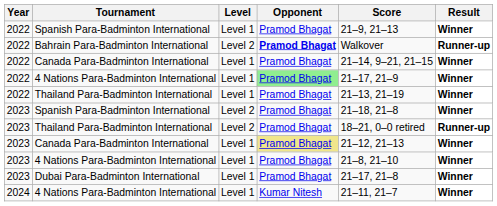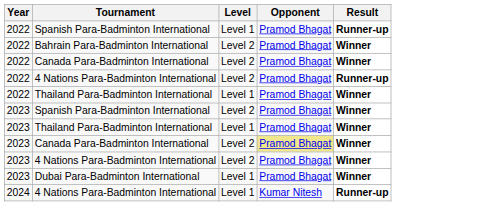 <table class="sortable wikitable" style="font-size: 90%;">
 <tr>
 <th>Year</th>
 <th>Tournament</th>
 <th>Level</th>
 <th>Opponent</th>
-<th>Score</th>
 <th>Result</th>
 </tr>
 <tr>
 <td align="center">2022</td>
 <td align="left">Spanish Para-Badminton International</td>
 <td align="left">Level 1</td>
 <td align="left"> <a href='#'>Pramod Bhagat</a></td>
-<td align="left">21–9, 21–13</td>
-<td style="text-align:left; background:white"> <strong>Winner</strong></td>
+<td style="text-align:left; background:white"> <strong>Runner-up</strong></td>
 </tr>
 <tr>
 <td align="center">2022</td>
 <td align="left">Bahrain Para-Badminton International</td>
 <td align="left">Level 2</td>
-<td align="left"><strong> <a href='#'>Pramod Bhagat</a></strong></td>
-<td align="left">Walkover</td>
-<td style="text-align:left; background:white"> <strong>Runner-up</strong></td>
+<td align="left"> <a href='#'>Pramod Bhagat</a></td>
+<td style="text-align:left; background:white"> <strong>Winner</strong></td>
 </tr>
 <tr>
 <td align="center">2022</td>
 <td align="left">Canada Para-Badminton International</td>
-<td align="left">Level 1</td>
+<td align="left">Level 2</td>
 <td align="left"> <a href='#'>Pramod Bhagat</a></td>
-<td align="left">21–14, 9–21, 21–15</td>
 <td style="text-align:left; background:white"> <strong>Winner</strong></td>
 </tr>
 <tr>
 <td align="center">2022</td>
 <td align="left">4 Nations Para-Badminton International</td>
-<td align="left">Level 1</td>
-<td align="left" style="background: lightgreen;"> <a href='#'>Pramod Bhagat</a></td>
-<td align="left">21–17, 21–9</td>
-<td style="text-align:left; background:white"> <strong>Winner</strong></td>
+<td align="left">Level 2</td>
+<td align="left"> <a href='#'>Pramod Bhagat</a></td>
+<td style="text-align:left; background:white"> <strong>Runner-up</strong></td>
 </tr>
 <tr>
 <td align="center">2022</td>
 <td align="left">Thailand Para-Badminton International</td>
 <td align="left">Level 1</td>
 <td align="left"> <a href='#'>Pramod Bhagat</a></td>
-<td align="left">21–13, 21–19</td>
 <td style="text-align:left; background:white"> <strong>Winner</strong></td>
 </tr>
 <tr>
 <td align="center">2023</td>
 <td align="left">Spanish Para-Badminton International</td>
 <td align="left">Level 2</td>
 <td align="left"> <a href='#'>Pramod Bhagat</a></td>
-<td align="left">21–18, 21–8</td>
 <td style="text-align:left; background:white"> <strong>Winner</strong></td>
 </tr>
 <tr>
 <td align="center">2023</td>
 <td align="left">Thailand Para-Badminton International</td>
-<td align="left">Level 2</td>
+<td align="left">Level 1</td>
 <td align="left"> <a href='#'>Pramod Bhagat</a></td>
-<td align="left">18–21, 0–0 retired</td>
-<td style="text-align:left; background:white"> <strong>Runner-up</strong></td>
+<td style="text-align:left; background:white"> <strong>Winner</strong></td>
 </tr>
 <tr>
 <td align="center">2023</td>
 <td align="left">Canada Para-Badminton International</td>
-<td align="left">Level 1</td>
+<td align="left">Level 2</td>
 <td align="left" style="background: khaki;"> <a href='#'>Pramod Bhagat</a></td>
-<td align="left">21–12, 21–13</td>
 <td style="text-align:left; background:white"> <strong>Winner</strong></td>
 </tr>
 <tr>
 <td align="center">2023</td>
 <td align="left">4 Nations Para-Badminton International</td>
-<td align="left">Level 1</td>
+<td align="left">Level 2</td>
 <td align="left"> <a href='#'>Pramod Bhagat</a></td>
-<td align="left">21–8, 21–10</td>
 <td style="text-align:left; background:white"> <strong>Winner</strong></td>
 </tr>
 <tr>
 <td align="center">2023</td>
 <td align="left">Dubai Para-Badminton International</td>
 <td align="left">Level 1</td>
 <td align="left"> <a href='#'>Pramod Bhagat</a></td>
-<td align="left">21–17, 21–8</td>
 <td style="text-align:left; background:white"> <strong>Winner</strong></td>
 </tr>
 <tr>
 <td align="center">2024</td>
 <td align="left">4 Nations Para-Badminton International</td>
 <td align="left">Level 1</td>
 <td align="left"> <a href='#'>Kumar Nitesh</a></td>
-<td align="left">21–11, 21–7</td>
-<td style="text-align:left; background:white"> <strong>Winner</strong></td>
+<td style="text-align:left; background:white"> <strong>Runner-up</strong></td>
 </tr>
 </table>
